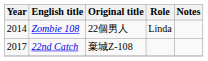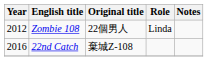 <table class="wikitable sortable">
 <tr>
 <th>Year</th>
 <th>English title</th>
 <th>Original title</th>
 <th>Role</th>
 <th class="unsortable">Notes</th>
 </tr>
 <tr>
-<td>2014</td>
+<td>2012</td>
 <td><em><a href='#'>Zombie 108</a></em></td>
 <td>22個男人</td>
 <td>Linda</td>
 <td></td>
 </tr>
 <tr>
-<td>2017</td>
+<td>2016</td>
 <td><em><a href='#'>22nd Catch</a></em></td>
 <td>棄城Z-108</td>
 <td></td>
 <td></td>
 </tr>
 <tr>
 </tr>
 </table>
